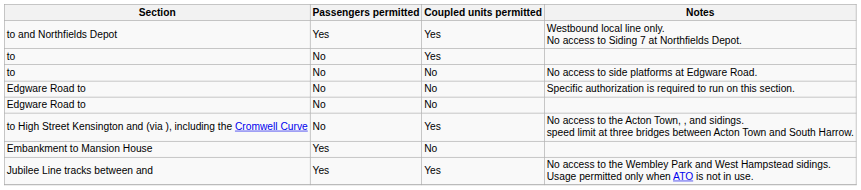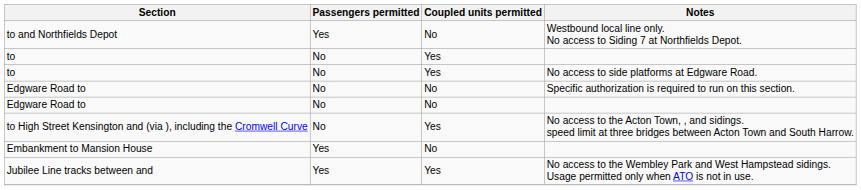 <table class="wikitable collapsible collapsed">
 <tr>
 <th>Section</th>
 <th>Passengers permitted</th>
 <th>Coupled units permitted</th>
 <th>Notes</th>
 </tr>
 <tr>
 <td> to  and Northfields Depot</td>
 <td>Yes</td>
-<td>Yes</td>
+<td>No</td>
 <td>Westbound local line only.<br>No access to Siding 7 at Northfields Depot.</td>
 </tr>
 <tr>
 <td> to </td>
 <td>No</td>
 <td>Yes</td>
 <td></td>
 </tr>
 <tr>
 <td> to </td>
 <td>No</td>
-<td>No</td>
+<td>Yes</td>
 <td>No access to side platforms at Edgware Road.</td>
 </tr>
 <tr>
 <td>Edgware Road to </td>
 <td>No</td>
 <td>No</td>
 <td>Specific authorization is required to run on this section.</td>
 </tr>
 <tr>
 <td>Edgware Road to </td>
 <td>No</td>
 <td>No</td>
 <td></td>
 </tr>
 <tr>
 <td> to High Street Kensington and  (via ), including the <a href='#'>Cromwell Curve</a></td>
 <td>No</td>
 <td>Yes</td>
 <td>No access to the Acton Town, , and  sidings.<br> speed limit at three bridges between Acton Town and South Harrow.</td>
 </tr>
 <tr>
 <td>Embankment to Mansion House</td>
 <td>Yes</td>
 <td>No</td>
 <td></td>
 </tr>
 <tr>
 <td>Jubilee Line tracks between  and </td>
 <td>Yes</td>
 <td>Yes</td>
 <td>No access to the Wembley Park and West Hampstead sidings.<br>Usage permitted only when <a href='#'>ATO</a> is not in use.</td>
 </tr>
 <tr>
 </tr>
 </table>
